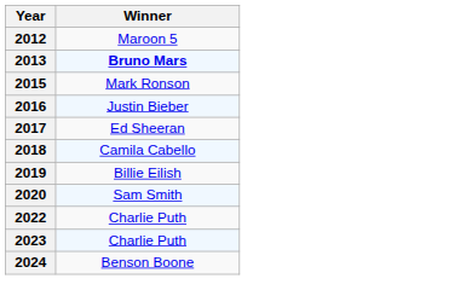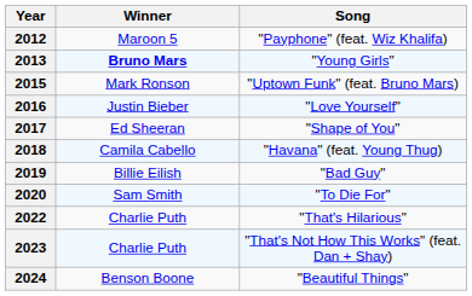 <table class="wikitable plainrowheaders" style="text-align: center">
 <tr>
 <th scope="col" width="50">Year</th>
 <th scope="col" width="200">Winner</th>
+<th scope="col" width="250">Song</th>
 </tr>
 <tr>
 <th scope="row" style="text-align:center;">2012</th>
 <td><a href='#'>Maroon 5</a></td>
+<td>"<a href='#'>Payphone</a>" (feat. <a href='#'>Wiz Khalifa</a>)</td>
 </tr>
 <tr style="background:#F0F8FF">
 <th scope="row" style="text-align:center;">2013</th>
 <td><strong><a href='#'>Bruno Mars</a></strong></td>
+<td>"<a href='#'>Young Girls</a>"</td>
 </tr>
 <tr>
 <th scope="row" style="text-align:center;">2015</th>
 <td><a href='#'>Mark Ronson</a></td>
+<td>"<a href='#'>Uptown Funk</a>" (feat. <a href='#'>Bruno Mars</a>)</td>
 </tr>
 <tr style="background:#F0F8FF">
 <th scope="row" style="text-align:center;">2016</th>
 <td><a href='#'>Justin Bieber</a></td>
+<td>"<a href='#'>Love Yourself</a>"</td>
 </tr>
 <tr>
 <th scope="row" style="text-align:center;">2017</th>
 <td><a href='#'>Ed Sheeran</a></td>
+<td>"<a href='#'>Shape of You</a>"</td>
 </tr>
 <tr style="background:#F0F8FF">
 <th scope="row" style="text-align:center;">2018</th>
 <td><a href='#'>Camila Cabello</a></td>
+<td>"<a href='#'>Havana</a>" (feat. <a href='#'>Young Thug</a>)</td>
 </tr>
 <tr>
 <th scope="row" style="text-align:center;">2019</th>
 <td><a href='#'>Billie Eilish</a></td>
+<td>"<a href='#'>Bad Guy</a>"</td>
 </tr>
 <tr style="background:#F0F8FF">
 <th scope="row" style="text-align:center;">2020</th>
 <td><a href='#'>Sam Smith</a></td>
+<td>"<a href='#'>To Die For</a>"</td>
 </tr>
 <tr>
 <th scope="row" style="text-align:center;">2022</th>
 <td><a href='#'>Charlie Puth</a></td>
+<td>"<a href='#'>That's Hilarious</a>"</td>
 </tr>
 <tr style="background:#F0F8FF">
 <th scope="row" style="text-align:center;">2023</th>
 <td><a href='#'>Charlie Puth</a></td>
+<td>"<a href='#'>That's Not How This Works</a>" (feat. <a href='#'>Dan + Shay</a>)</td>
 </tr>
 <tr>
 <th scope="row" style="text-align:center;">2024</th>
 <td><a href='#'>Benson Boone</a></td>
+<td>"<a href='#'>Beautiful Things</a>"</td>
 </tr>
 </table>
